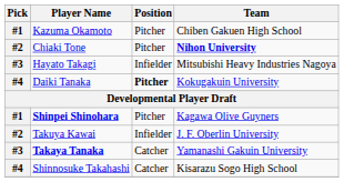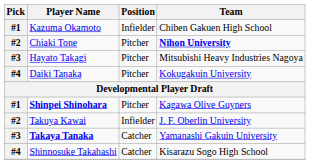 <table class="wikitable">
 <tr>
 <th>Pick</th>
 <th>Player Name</th>
 <th>Position</th>
 <th>Team</th>
 </tr>
 <tr>
 <th>#1</th>
 <td><a href='#'>Kazuma Okamoto</a></td>
-<td>Pitcher</td>
+<td>Infielder</td>
 <td>Chiben Gakuen High School</td>
 </tr>
 <tr>
 <th>#2</th>
 <td><a href='#'>Chiaki Tone</a></td>
 <td>Pitcher</td>
 <td><strong><a href='#'>Nihon University</a></strong></td>
 </tr>
 <tr>
 <th>#3</th>
 <td><a href='#'>Hayato Takagi</a></td>
-<td>Infielder</td>
+<td>Pitcher</td>
 <td>Mitsubishi Heavy Industries Nagoya</td>
 </tr>
 <tr>
 <th>#4</th>
 <td><a href='#'>Daiki Tanaka</a></td>
-<td><strong>Pitcher</strong></td>
+<td>Pitcher</td>
 <td><a href='#'>Kokugakuin University</a></td>
 </tr>
 <tr>
 <th colspan="5">Developmental Player Draft</th>
 </tr>
 <tr>
 <th>#1</th>
 <td><strong><a href='#'>Shinpei Shinohara</a></strong></td>
 <td>Pitcher</td>
 <td><a href='#'>Kagawa Olive Guyners</a></td>
 </tr>
 <tr>
 <th>#2</th>
 <td><a href='#'>Takuya Kawai</a></td>
 <td>Infielder</td>
 <td><a href='#'>J. F. Oberlin University</a></td>
 </tr>
 <tr>
 <th>#3</th>
 <td><strong><a href='#'>Takaya Tanaka</a></strong></td>
 <td>Catcher</td>
 <td><a href='#'>Yamanashi Gakuin University</a></td>
 </tr>
 <tr>
 <th>#4</th>
 <td><a href='#'>Shinnosuke Takahashi</a></td>
 <td>Catcher</td>
 <td>Kisarazu Sogo High School</td>
 </tr>
 <tr>
 </tr>
 </table>
